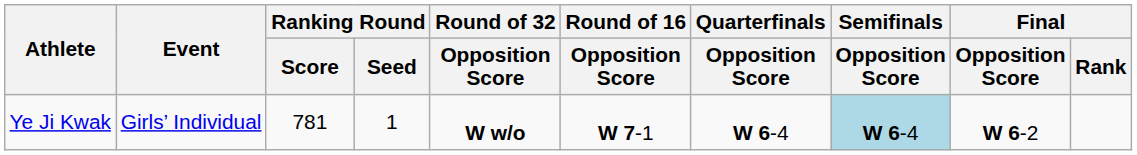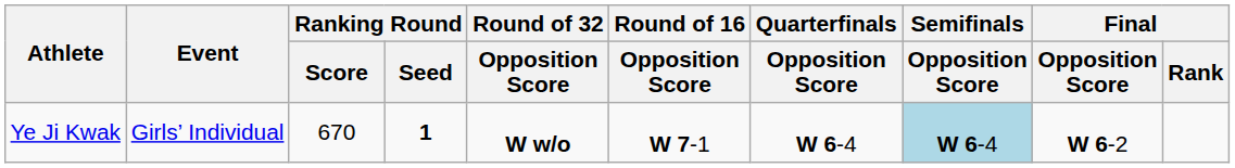 <table class="wikitable" border="1" style="font-size:90%">
 <tr>
 <th rowspan=2>Athlete</th>
 <th rowspan=2>Event</th>
 <th colspan=2>Ranking Round</th>
 <th>Round of 32</th>
 <th>Round of 16</th>
 <th>Quarterfinals</th>
 <th>Semifinals</th>
 <th colspan=2>Final</th>
 </tr>
 <tr>
 <th>Score</th>
 <th>Seed</th>
 <th>Opposition<br>Score</th>
 <th>Opposition<br>Score</th>
 <th>Opposition<br>Score</th>
 <th>Opposition<br>Score</th>
 <th>Opposition<br>Score</th>
 <th>Rank</th>
 </tr>
 <tr>
 <td><a href='#'>Ye Ji Kwak</a></td>
 <td><a href='#'>Girls’ Individual</a></td>
-<td align=center>781</td>
-<td align=center>1</td>
+<td align=center>670</td>
+<td align=center><strong>1</strong></td>
 <td align=center> <br> <strong>W</strong> <strong>w/o</strong></td>
 <td align=center> <br> <strong>W</strong> <strong>7</strong>-1</td>
 <td align=center> <br> <strong>W</strong> <strong>6</strong>-4</td>
 <td align=center style="background: lightblue;"> <br> <strong>W</strong> <strong>6</strong>-4</td>
 <td align=center> <br> <strong>W</strong> <strong>6</strong>-2</td>
 <td align=center></td>
 </tr>
 </table>
